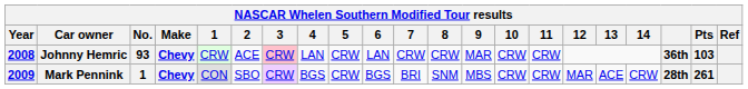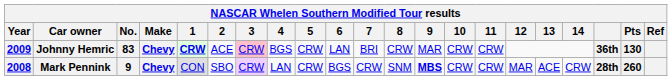 <table class="wikitable" style="text-align:center; font-size:75%">
 <tr>
 <th colspan=21><a href='#'>NASCAR Whelen Southern Modified Tour</a> results</th>
 </tr>
 <tr>
 <th>Year</th>
 <th>Car owner</th>
 <th>No.</th>
 <th>Make</th>
 <th>1</th>
 <th>2</th>
 <th>3</th>
 <th>4</th>
 <th>5</th>
 <th>6</th>
 <th>7</th>
 <th>8</th>
 <th>9</th>
 <th>10</th>
 <th>11</th>
 <th>12</th>
 <th>13</th>
 <th>14</th>
 <th></th>
 <th>Pts</th>
 <th>Ref</th>
 </tr>
 <tr>
-<th><a href='#'>2008</a></th>
+<th><a href='#'>2009</a></th>
 <th>Johnny Hemric</th>
-<th>93</th>
+<th>83</th>
 <th><a href='#'>Chevy</a></th>
-<td style="background:#DFFFDF;"><a href='#'>CRW</a><br></td>
+<td style="background:#DFFFDF;"><strong><a href='#'>CRW</a><br></strong></td>
 <td><a href='#'>ACE</a></td>
 <td style="background: pink;"><a href='#'>CRW</a></td>
-<td><a href='#'>LAN</a></td>
+<td><a href='#'>BGS</a></td>
 <td><a href='#'>CRW</a></td>
 <td><a href='#'>LAN</a></td>
-<td><a href='#'>CRW</a></td>
+<td><a href='#'>BRI</a></td>
 <td><a href='#'>CRW</a></td>
 <td><a href='#'>MAR</a></td>
 <td><a href='#'>CRW</a></td>
 <td><a href='#'>CRW</a></td>
 <td colspan=3></td>
 <th>36th</th>
-<th>103</th>
+<th>130</th>
 <th></th>
 </tr>
 <tr>
-<th><a href='#'>2009</a></th>
+<th><a href='#'>2008</a></th>
 <th>Mark Pennink</th>
-<th>1</th>
+<th>9</th>
 <th><a href='#'>Chevy</a></th>
 <td style="background:#DFDFDF;"><a href='#'>CON</a><br></td>
 <td><a href='#'>SBO</a></td>
 <td style="background:#EFCFFF;"><a href='#'>CRW</a><br></td>
+<td><a href='#'>LAN</a></td>
+<td><a href='#'>CRW</a></td>
 <td><a href='#'>BGS</a></td>
 <td><a href='#'>CRW</a></td>
-<td><a href='#'>BGS</a></td>
-<td><a href='#'>BRI</a></td>
 <td><a href='#'>SNM</a></td>
-<td><a href='#'>MBS</a></td>
+<td><strong><a href='#'>MBS</a></strong></td>
 <td><a href='#'>CRW</a></td>
 <td><a href='#'>CRW</a></td>
 <td><a href='#'>MAR</a></td>
 <td><a href='#'>ACE</a></td>
 <td><a href='#'>CRW</a></td>
 <th>28th</th>
-<th>261</th>
+<th>260</th>
 <th></th>
 </tr>
 </table>
